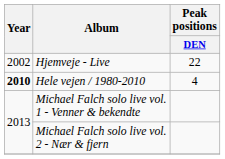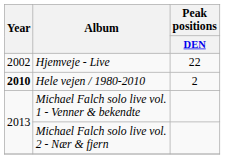 <table class="wikitable">
 <tr>
 <th align="center" rowspan="2" width="10">Year</th>
 <th align="center" rowspan="2" width="180">Album</th>
 <th align="center" colspan="1" width="20">Peak positions</th>
 </tr>
 <tr>
 <th scope="col" style="width:3em;font-size:90%;"><a href='#'>DEN</a><br></th>
 </tr>
 <tr>
 <td style="text-align:center;">2002</td>
 <td><em>Hjemveje - Live</em></td>
 <td style="text-align:center;">22</td>
 </tr>
 <tr>
 <td style="text-align:center;"><strong>2010</strong></td>
 <td><em>Hele vejen / 1980-2010</em></td>
-<td style="text-align:center;">4</td>
+<td style="text-align:center;">2</td>
 </tr>
 <tr>
 <td style="text-align:center;" rowspan=2>2013</td>
 <td><em>Michael Falch solo live vol. 1 - Venner & bekendte</em></td>
 <td style="text-align:center;"></td>
 </tr>
 <tr>
 <td><em>Michael Falch solo live vol. 2 - Nær & fjern</em></td>
 <td style="text-align:center;"></td>
 </tr>
 <tr>
 </tr>
 </table>
